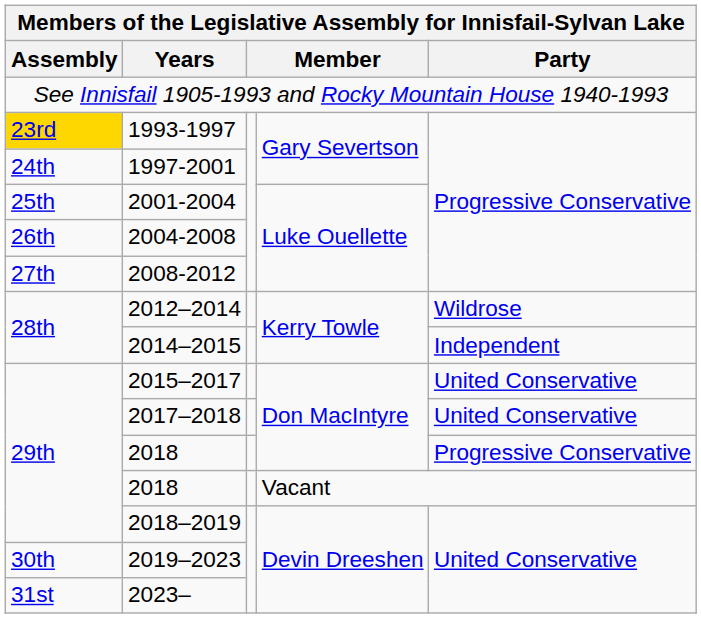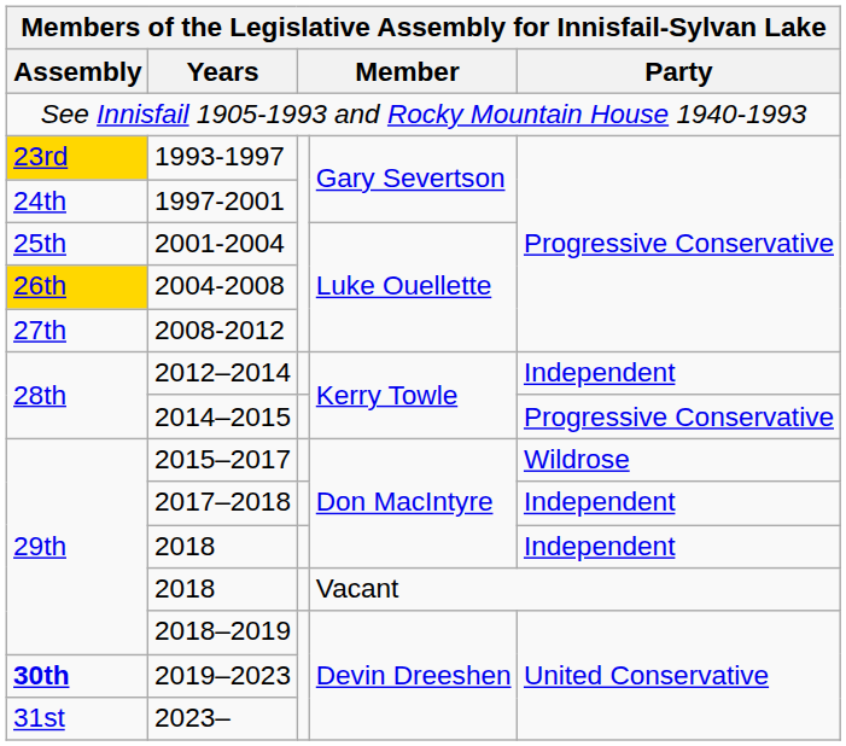 <table class="wikitable" align=right>
 <tr>
 <th colspan=5>Members of the Legislative Assembly for Innisfail-Sylvan Lake</th>
 </tr>
 <tr>
 <th>Assembly</th>
 <th>Years</th>
 <th colspan="2">Member</th>
 <th>Party</th>
 </tr>
 <tr>
 <td align="center" colspan=5><em>See <a href='#'>Innisfail</a> 1905-1993 and <a href='#'>Rocky Mountain House</a> 1940-1993</em></td>
 </tr>
 <tr>
 <td style="background: gold;"><a href='#'>23rd</a></td>
 <td>1993-1997</td>
 <td rowspan=5 ></td>
 <td rowspan=2><a href='#'>Gary Severtson</a></td>
 <td rowspan=5><a href='#'>Progressive Conservative</a></td>
 </tr>
 <tr>
 <td><a href='#'>24th</a></td>
 <td>1997-2001</td>
 </tr>
 <tr>
 <td><a href='#'>25th</a></td>
 <td>2001-2004</td>
 <td rowspan=3><a href='#'>Luke Ouellette</a></td>
 </tr>
 <tr>
-<td><a href='#'>26th</a></td>
+<td style="background: gold;"><a href='#'>26th</a></td>
 <td>2004-2008</td>
 </tr>
 <tr>
 <td><a href='#'>27th</a></td>
 <td>2008-2012</td>
 </tr>
 <tr>
 <td rowspan=2><a href='#'>28th</a></td>
 <td>2012–2014</td>
 <td></td>
 <td rowspan=2><a href='#'>Kerry Towle</a></td>
-<td><a href='#'>Wildrose</a></td>
+<td><a href='#'>Independent</a></td>
 </tr>
 <tr>
 <td>2014–2015</td>
 <td></td>
-<td><a href='#'>Independent</a></td>
+<td><a href='#'>Progressive Conservative</a></td>
 </tr>
 <tr>
 <td rowspan=5><a href='#'>29th</a></td>
 <td>2015–2017</td>
 <td></td>
 <td rowspan=3><a href='#'>Don MacIntyre</a></td>
-<td><a href='#'>United Conservative</a></td>
+<td><a href='#'>Wildrose</a></td>
 </tr>
 <tr>
 <td>2017–2018</td>
 <td></td>
-<td><a href='#'>United Conservative</a></td>
+<td><a href='#'>Independent</a></td>
 </tr>
 <tr>
 <td>2018</td>
 <td></td>
-<td><a href='#'>Progressive Conservative</a></td>
+<td><a href='#'>Independent</a></td>
 </tr>
 <tr>
 <td>2018</td>
 <td></td>
 <td colspan=2>Vacant</td>
 </tr>
 <tr>
 <td>2018–2019</td>
 <td rowspan=3 ></td>
 <td rowspan=3><a href='#'>Devin Dreeshen</a></td>
 <td rowspan=3><a href='#'>United Conservative</a></td>
 </tr>
 <tr>
-<td><a href='#'>30th</a></td>
+<td><strong><a href='#'>30th</a></strong></td>
 <td>2019–2023</td>
 </tr>
 <tr>
 <td><a href='#'>31st</a></td>
 <td>2023–</td>
 </tr>
 </table>
